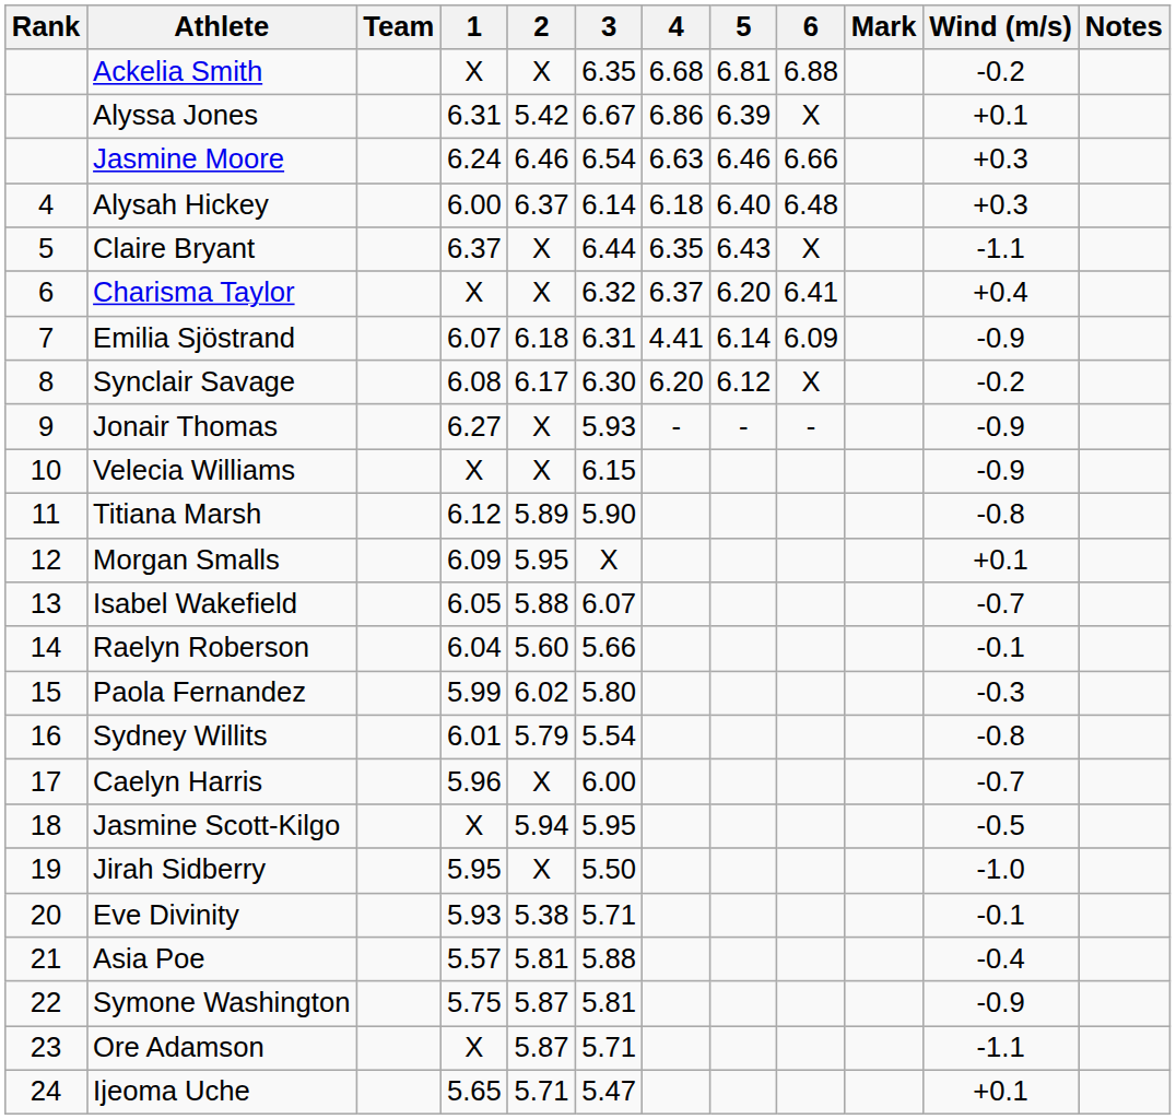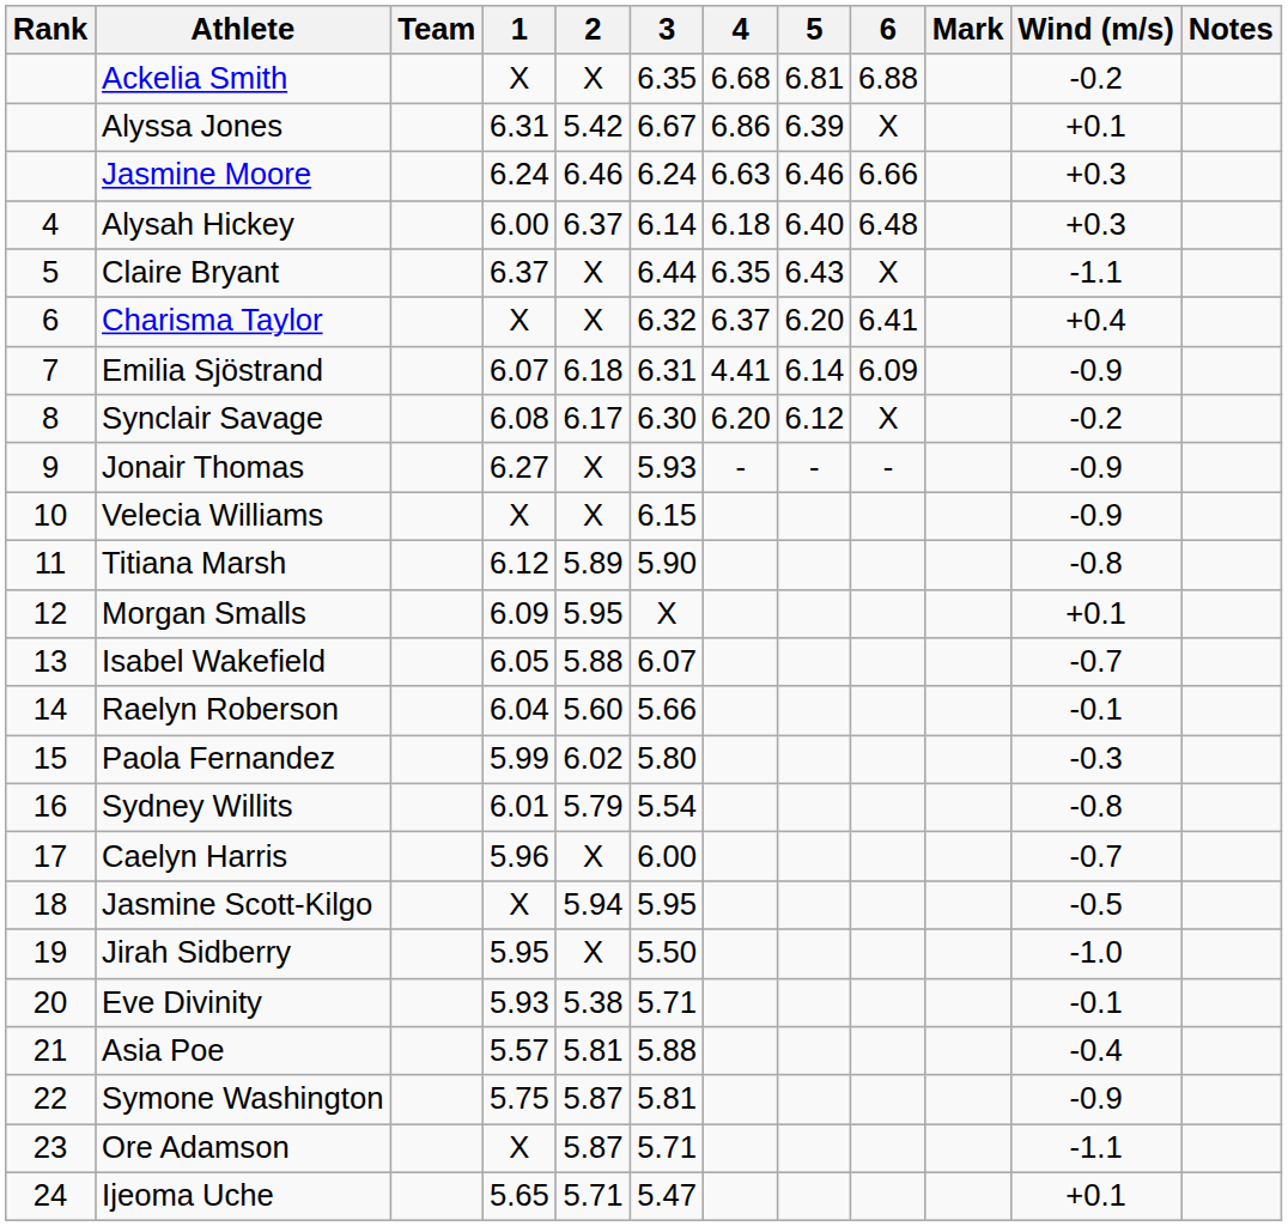 <table class="wikitable sortable" style="text-align:center">
 <tr>
 <th>Rank</th>
 <th>Athlete</th>
 <th>Team</th>
 <th>1</th>
 <th>2</th>
 <th>3</th>
 <th>4</th>
 <th>5</th>
 <th>6</th>
 <th>Mark</th>
 <th>Wind (m/s)</th>
 <th>Notes</th>
 </tr>
 <tr>
 <td></td>
 <td align=left> <a href='#'>Ackelia Smith</a></td>
 <td></td>
 <td>X</td>
 <td>X</td>
 <td>6.35</td>
 <td>6.68</td>
 <td>6.81</td>
 <td>6.88</td>
 <td></td>
 <td>-0.2</td>
 <td></td>
 </tr>
 <tr>
 <td></td>
 <td align=left> Alyssa Jones</td>
 <td></td>
 <td>6.31</td>
 <td>5.42</td>
 <td>6.67</td>
 <td>6.86</td>
 <td>6.39</td>
 <td>X</td>
 <td></td>
 <td>+0.1</td>
 <td></td>
 </tr>
 <tr>
 <td></td>
 <td align=left> <a href='#'>Jasmine Moore</a></td>
 <td></td>
 <td>6.24</td>
 <td>6.46</td>
-<td>6.54</td>
+<td>6.24</td>
 <td>6.63</td>
 <td>6.46</td>
 <td>6.66</td>
 <td></td>
 <td>+0.3</td>
 <td></td>
 </tr>
 <tr>
 <td>4</td>
 <td align=left> Alysah Hickey</td>
 <td></td>
 <td>6.00</td>
 <td>6.37</td>
 <td>6.14</td>
 <td>6.18</td>
 <td>6.40</td>
 <td>6.48</td>
 <td></td>
 <td>+0.3</td>
 <td></td>
 </tr>
 <tr>
 <td>5</td>
 <td align=left> Claire Bryant</td>
 <td></td>
 <td>6.37</td>
 <td>X</td>
 <td>6.44</td>
 <td>6.35</td>
 <td>6.43</td>
 <td>X</td>
 <td></td>
 <td>-1.1</td>
 <td></td>
 </tr>
 <tr>
 <td>6</td>
 <td align=left> <a href='#'>Charisma Taylor</a></td>
 <td></td>
 <td>X</td>
 <td>X</td>
 <td>6.32</td>
 <td>6.37</td>
 <td>6.20</td>
 <td>6.41</td>
 <td></td>
 <td>+0.4</td>
 <td></td>
 </tr>
 <tr>
 <td>7</td>
 <td align=left> Emilia Sjöstrand</td>
 <td></td>
 <td>6.07</td>
 <td>6.18</td>
 <td>6.31</td>
 <td>4.41</td>
 <td>6.14</td>
 <td>6.09</td>
 <td></td>
 <td>-0.9</td>
 <td></td>
 </tr>
 <tr>
 <td>8</td>
 <td align=left> Synclair Savage</td>
 <td></td>
 <td>6.08</td>
 <td>6.17</td>
 <td>6.30</td>
 <td>6.20</td>
 <td>6.12</td>
 <td>X</td>
 <td></td>
 <td>-0.2</td>
 <td></td>
 </tr>
 <tr>
 <td>9</td>
 <td align=left> Jonair Thomas</td>
 <td></td>
 <td>6.27</td>
 <td>X</td>
 <td>5.93</td>
 <td>-</td>
 <td>-</td>
 <td>-</td>
 <td></td>
 <td>-0.9</td>
 <td></td>
 </tr>
 <tr>
 <td>10</td>
 <td align=left> Velecia Williams</td>
 <td></td>
 <td>X</td>
 <td>X</td>
 <td>6.15</td>
 <td></td>
 <td></td>
 <td></td>
 <td></td>
 <td>-0.9</td>
 <td></td>
 </tr>
 <tr>
 <td>11</td>
 <td align=left> Titiana Marsh</td>
 <td></td>
 <td>6.12</td>
 <td>5.89</td>
 <td>5.90</td>
 <td></td>
 <td></td>
 <td></td>
 <td></td>
 <td>-0.8</td>
 <td></td>
 </tr>
 <tr>
 <td>12</td>
 <td align=left> Morgan Smalls</td>
 <td></td>
 <td>6.09</td>
 <td>5.95</td>
 <td>X</td>
 <td></td>
 <td></td>
 <td></td>
 <td></td>
 <td>+0.1</td>
 <td></td>
 </tr>
 <tr>
 <td>13</td>
 <td align=left> Isabel Wakefield</td>
 <td></td>
 <td>6.05</td>
 <td>5.88</td>
 <td>6.07</td>
 <td></td>
 <td></td>
 <td></td>
 <td></td>
 <td>-0.7</td>
 <td></td>
 </tr>
 <tr>
 <td>14</td>
 <td align=left> Raelyn Roberson</td>
 <td></td>
 <td>6.04</td>
 <td>5.60</td>
 <td>5.66</td>
 <td></td>
 <td></td>
 <td></td>
 <td></td>
 <td>-0.1</td>
 <td></td>
 </tr>
 <tr>
 <td>15</td>
 <td align=left> Paola Fernandez</td>
 <td></td>
 <td>5.99</td>
 <td>6.02</td>
 <td>5.80</td>
 <td></td>
 <td></td>
 <td></td>
 <td></td>
 <td>-0.3</td>
 <td></td>
 </tr>
 <tr>
 <td>16</td>
 <td align=left> Sydney Willits</td>
 <td></td>
 <td>6.01</td>
 <td>5.79</td>
 <td>5.54</td>
 <td></td>
 <td></td>
 <td></td>
 <td></td>
 <td>-0.8</td>
 <td></td>
 </tr>
 <tr>
 <td>17</td>
 <td align=left> Caelyn Harris</td>
 <td></td>
 <td>5.96</td>
 <td>X</td>
 <td>6.00</td>
 <td></td>
 <td></td>
 <td></td>
 <td></td>
 <td>-0.7</td>
 <td></td>
 </tr>
 <tr>
 <td>18</td>
 <td align=left> Jasmine Scott-Kilgo</td>
 <td></td>
 <td>X</td>
 <td>5.94</td>
 <td>5.95</td>
 <td></td>
 <td></td>
 <td></td>
 <td></td>
 <td>-0.5</td>
 <td></td>
 </tr>
 <tr>
 <td>19</td>
 <td align=left> Jirah Sidberry</td>
 <td></td>
 <td>5.95</td>
 <td>X</td>
 <td>5.50</td>
 <td></td>
 <td></td>
 <td></td>
 <td></td>
 <td>-1.0</td>
 <td></td>
 </tr>
 <tr>
 <td>20</td>
 <td align=left> Eve Divinity</td>
 <td></td>
 <td>5.93</td>
 <td>5.38</td>
 <td>5.71</td>
 <td></td>
 <td></td>
 <td></td>
 <td></td>
 <td>-0.1</td>
 <td></td>
 </tr>
 <tr>
 <td>21</td>
 <td align=left> Asia Poe</td>
 <td></td>
 <td>5.57</td>
 <td>5.81</td>
 <td>5.88</td>
 <td></td>
 <td></td>
 <td></td>
 <td></td>
 <td>-0.4</td>
 <td></td>
 </tr>
 <tr>
 <td>22</td>
 <td align=left> Symone Washington</td>
 <td></td>
 <td>5.75</td>
 <td>5.87</td>
 <td>5.81</td>
 <td></td>
 <td></td>
 <td></td>
 <td></td>
 <td>-0.9</td>
 <td></td>
 </tr>
 <tr>
 <td>23</td>
 <td align=left> Ore Adamson</td>
 <td></td>
 <td>X</td>
 <td>5.87</td>
 <td>5.71</td>
 <td></td>
 <td></td>
 <td></td>
 <td></td>
 <td>-1.1</td>
 <td></td>
 </tr>
 <tr>
 <td>24</td>
 <td align=left> Ijeoma Uche</td>
 <td></td>
 <td>5.65</td>
 <td>5.71</td>
 <td>5.47</td>
 <td></td>
 <td></td>
 <td></td>
 <td></td>
 <td>+0.1</td>
 <td></td>
 </tr>
 </table>
